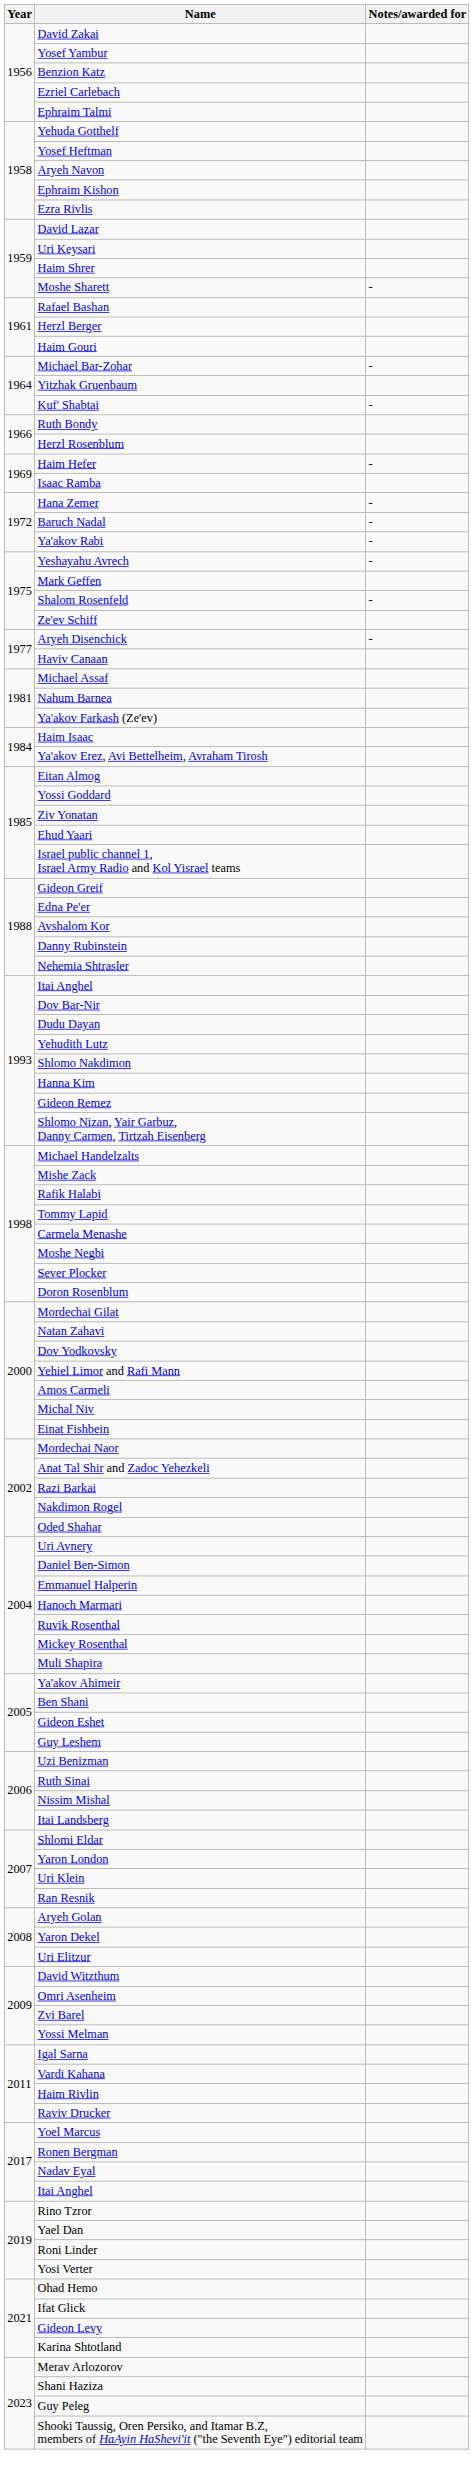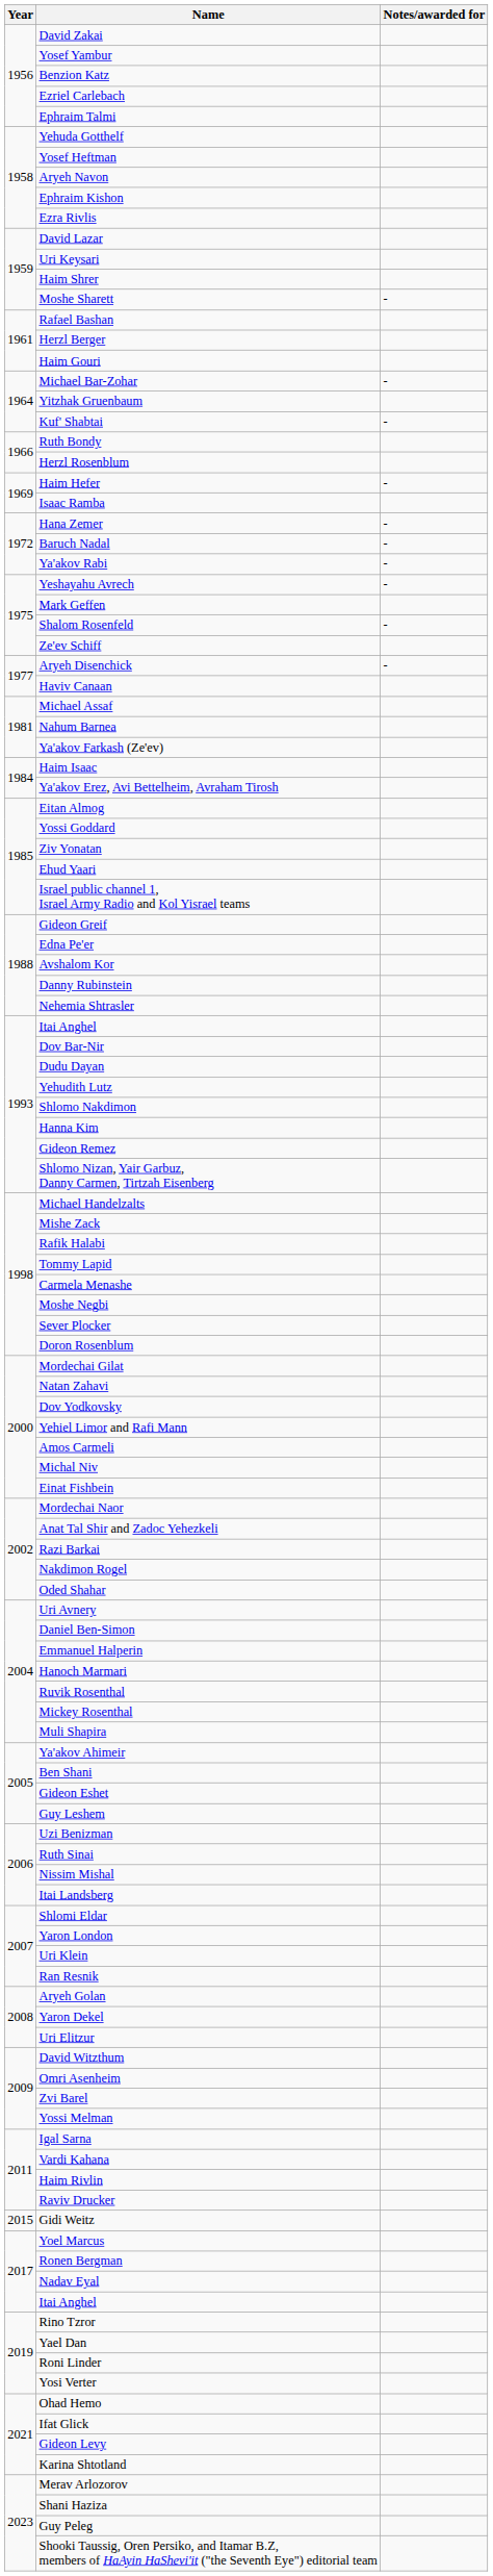 <table class="wikitable">
 <tr>
 <th>Year</th>
 <th>Name</th>
 <th>Notes/awarded for</th>
 </tr>
 <tr>
 <td rowspan="5">1956</td>
 <td><a href='#'>David Zakai</a></td>
 <td></td>
 </tr>
 <tr>
 <td><a href='#'>Yosef Yambur</a></td>
 <td></td>
 </tr>
 <tr>
 <td><a href='#'>Benzion Katz</a></td>
 <td></td>
 </tr>
 <tr>
 <td><a href='#'>Ezriel Carlebach</a></td>
 <td></td>
 </tr>
 <tr>
 <td><a href='#'>Ephraim Talmi</a></td>
 <td></td>
 </tr>
 <tr>
 <td rowspan="5">1958</td>
 <td><a href='#'>Yehuda Gotthelf</a></td>
 <td></td>
 </tr>
 <tr>
 <td><a href='#'>Yosef Heftman</a></td>
 <td></td>
 </tr>
 <tr>
 <td><a href='#'>Aryeh Navon</a></td>
 <td></td>
 </tr>
 <tr>
 <td><a href='#'>Ephraim Kishon</a></td>
 <td></td>
 </tr>
 <tr>
 <td><a href='#'>Ezra Rivlis</a></td>
 <td></td>
 </tr>
 <tr>
 <td rowspan="4">1959</td>
 <td><a href='#'>David Lazar</a></td>
 <td></td>
 </tr>
 <tr>
 <td><a href='#'>Uri Keysari</a></td>
 <td></td>
 </tr>
 <tr>
 <td><a href='#'>Haim Shrer</a></td>
 <td></td>
 </tr>
 <tr>
 <td><a href='#'>Moshe Sharett</a></td>
 <td>-</td>
 </tr>
 <tr>
 <td rowspan="3">1961</td>
 <td><a href='#'>Rafael Bashan</a></td>
 <td></td>
 </tr>
 <tr>
 <td><a href='#'>Herzl Berger</a></td>
 <td></td>
 </tr>
 <tr>
 <td><a href='#'>Haim Gouri</a></td>
 <td></td>
 </tr>
 <tr>
 <td rowspan="3">1964</td>
 <td><a href='#'>Michael Bar-Zohar</a></td>
 <td>-</td>
 </tr>
 <tr>
 <td><a href='#'>Yitzhak Gruenbaum</a></td>
 <td></td>
 </tr>
 <tr>
 <td><a href='#'>Kuf' Shabtai</a></td>
 <td>-</td>
 </tr>
 <tr>
 <td rowspan="2">1966</td>
 <td><a href='#'>Ruth Bondy</a></td>
 <td></td>
 </tr>
 <tr>
 <td><a href='#'>Herzl Rosenblum</a></td>
 <td></td>
 </tr>
 <tr>
 <td rowspan="2">1969</td>
 <td><a href='#'>Haim Hefer</a></td>
 <td>-</td>
 </tr>
 <tr>
 <td><a href='#'>Isaac Ramba</a></td>
 <td></td>
 </tr>
 <tr>
 <td rowspan="3">1972</td>
 <td><a href='#'>Hana Zemer</a></td>
 <td>-</td>
 </tr>
 <tr>
 <td><a href='#'>Baruch Nadal</a></td>
 <td>-</td>
 </tr>
 <tr>
 <td><a href='#'>Ya'akov Rabi</a></td>
 <td>-</td>
 </tr>
 <tr>
 <td rowspan="4">1975</td>
 <td><a href='#'>Yeshayahu Avrech</a></td>
 <td>-</td>
 </tr>
 <tr>
 <td><a href='#'>Mark Geffen</a></td>
 <td></td>
 </tr>
 <tr>
 <td><a href='#'>Shalom Rosenfeld</a></td>
 <td>-</td>
 </tr>
 <tr>
 <td><a href='#'>Ze'ev Schiff</a></td>
 <td></td>
 </tr>
 <tr>
 <td rowspan="2">1977</td>
 <td><a href='#'>Aryeh Disenchick</a></td>
 <td>-</td>
 </tr>
 <tr>
 <td><a href='#'>Haviv Canaan</a></td>
 <td></td>
 </tr>
 <tr>
 <td rowspan="3">1981</td>
 <td><a href='#'>Michael Assaf</a></td>
 <td></td>
 </tr>
 <tr>
 <td><a href='#'>Nahum Barnea</a></td>
 <td></td>
 </tr>
 <tr>
 <td><a href='#'>Ya'akov Farkash</a> (Ze'ev)</td>
 <td></td>
 </tr>
 <tr>
 <td rowspan="2">1984</td>
 <td><a href='#'>Haim Isaac</a></td>
 <td></td>
 </tr>
 <tr>
 <td><a href='#'>Ya'akov Erez</a>, <a href='#'>Avi Bettelheim</a>, <a href='#'>Avraham Tirosh</a></td>
 <td></td>
 </tr>
 <tr>
 <td rowspan="5">1985</td>
 <td><a href='#'>Eitan Almog</a></td>
 <td></td>
 </tr>
 <tr>
 <td><a href='#'>Yossi Goddard</a></td>
 <td></td>
 </tr>
 <tr>
 <td><a href='#'>Ziv Yonatan</a></td>
 <td></td>
 </tr>
 <tr>
 <td><a href='#'>Ehud Yaari</a></td>
 <td></td>
 </tr>
 <tr>
 <td><a href='#'>Israel public channel 1</a>,<br><a href='#'>Israel Army Radio</a> and <a href='#'>Kol Yisrael</a> teams</td>
 <td></td>
 </tr>
 <tr>
 <td rowspan="5">1988</td>
 <td><a href='#'>Gideon Greif</a></td>
 <td></td>
 </tr>
 <tr>
 <td><a href='#'>Edna Pe'er</a></td>
 <td></td>
 </tr>
 <tr>
 <td><a href='#'>Avshalom Kor</a></td>
 <td></td>
 </tr>
 <tr>
 <td><a href='#'>Danny Rubinstein</a></td>
 <td></td>
 </tr>
 <tr>
 <td><a href='#'>Nehemia Shtrasler</a></td>
 <td></td>
 </tr>
 <tr>
 <td rowspan="8">1993</td>
 <td><a href='#'>Itai Anghel</a></td>
 <td></td>
 </tr>
 <tr>
 <td><a href='#'>Dov Bar-Nir</a></td>
 <td></td>
 </tr>
 <tr>
 <td><a href='#'>Dudu Dayan</a></td>
 <td></td>
 </tr>
 <tr>
 <td><a href='#'>Yehudith Lutz</a></td>
 <td></td>
 </tr>
 <tr>
 <td><a href='#'>Shlomo Nakdimon</a></td>
 <td></td>
 </tr>
 <tr>
 <td><a href='#'>Hanna Kim</a></td>
 <td></td>
 </tr>
 <tr>
 <td><a href='#'>Gideon Remez</a></td>
 <td></td>
 </tr>
 <tr>
 <td><a href='#'>Shlomo Nizan</a>, <a href='#'>Yair Garbuz</a>,<br><a href='#'>Danny Carmen</a>, <a href='#'>Tirtzah Eisenberg</a></td>
 <td></td>
 </tr>
 <tr>
 <td rowspan="8">1998</td>
 <td><a href='#'>Michael Handelzalts</a></td>
 <td></td>
 </tr>
 <tr>
 <td><a href='#'>Mishe Zack</a></td>
 <td></td>
 </tr>
 <tr>
 <td><a href='#'>Rafik Halabi</a></td>
 <td></td>
 </tr>
 <tr>
 <td><a href='#'>Tommy Lapid</a></td>
 <td></td>
 </tr>
 <tr>
 <td><a href='#'>Carmela Menashe</a></td>
 <td></td>
 </tr>
 <tr>
 <td><a href='#'>Moshe Negbi</a></td>
 <td></td>
 </tr>
 <tr>
 <td><a href='#'>Sever Plocker</a></td>
 <td></td>
 </tr>
 <tr>
 <td><a href='#'>Doron Rosenblum</a></td>
 <td></td>
 </tr>
 <tr>
 <td rowspan="7">2000</td>
 <td><a href='#'>Mordechai Gilat</a></td>
 <td></td>
 </tr>
 <tr>
 <td><a href='#'>Natan Zahavi</a></td>
 <td></td>
 </tr>
 <tr>
 <td><a href='#'>Dov Yodkovsky</a></td>
 <td></td>
 </tr>
 <tr>
 <td><a href='#'>Yehiel Limor</a> and <a href='#'>Rafi Mann</a></td>
 <td></td>
 </tr>
 <tr>
 <td><a href='#'>Amos Carmeli</a></td>
 <td></td>
 </tr>
 <tr>
 <td><a href='#'>Michal Niv</a></td>
 <td></td>
 </tr>
 <tr>
 <td><a href='#'>Einat Fishbein</a></td>
 <td></td>
 </tr>
 <tr>
 <td rowspan="5">2002</td>
 <td><a href='#'>Mordechai Naor</a></td>
 <td></td>
 </tr>
 <tr>
 <td><a href='#'>Anat Tal Shir</a> and <a href='#'>Zadoc Yehezkeli</a></td>
 <td></td>
 </tr>
 <tr>
 <td><a href='#'>Razi Barkai</a></td>
 <td></td>
 </tr>
 <tr>
 <td><a href='#'>Nakdimon Rogel</a></td>
 <td></td>
 </tr>
 <tr>
 <td><a href='#'>Oded Shahar</a></td>
 <td></td>
 </tr>
 <tr>
 <td rowspan="7">2004</td>
 <td><a href='#'>Uri Avnery</a></td>
 <td></td>
 </tr>
 <tr>
 <td><a href='#'>Daniel Ben-Simon</a></td>
 <td></td>
 </tr>
 <tr>
 <td><a href='#'>Emmanuel Halperin</a></td>
 <td></td>
 </tr>
 <tr>
 <td><a href='#'>Hanoch Marmari</a></td>
 <td></td>
 </tr>
 <tr>
 <td><a href='#'>Ruvik Rosenthal</a></td>
 <td></td>
 </tr>
 <tr>
 <td><a href='#'>Mickey Rosenthal</a></td>
 <td></td>
 </tr>
 <tr>
 <td><a href='#'>Muli Shapira</a></td>
 <td></td>
 </tr>
 <tr>
 <td rowspan="4">2005</td>
 <td><a href='#'>Ya'akov Ahimeir</a></td>
 <td></td>
 </tr>
 <tr>
 <td><a href='#'>Ben Shani</a></td>
 <td></td>
 </tr>
 <tr>
 <td><a href='#'>Gideon Eshet</a></td>
 <td></td>
 </tr>
 <tr>
 <td><a href='#'>Guy Leshem</a></td>
 <td></td>
 </tr>
 <tr>
 <td rowspan="4">2006</td>
 <td><a href='#'>Uzi Benizman</a></td>
 <td></td>
 </tr>
 <tr>
 <td><a href='#'>Ruth Sinai</a></td>
 <td></td>
 </tr>
 <tr>
 <td><a href='#'>Nissim Mishal</a></td>
 <td></td>
 </tr>
 <tr>
 <td><a href='#'>Itai Landsberg</a></td>
 <td></td>
 </tr>
 <tr>
 <td rowspan="4">2007</td>
 <td><a href='#'>Shlomi Eldar</a></td>
 <td></td>
 </tr>
 <tr>
 <td><a href='#'>Yaron London</a></td>
 <td></td>
 </tr>
 <tr>
 <td><a href='#'>Uri Klein</a></td>
 <td></td>
 </tr>
 <tr>
 <td><a href='#'>Ran Resnik</a></td>
 <td></td>
 </tr>
 <tr>
 <td rowspan="3">2008</td>
 <td><a href='#'>Aryeh Golan</a></td>
 <td></td>
 </tr>
 <tr>
 <td><a href='#'>Yaron Dekel</a></td>
 <td></td>
 </tr>
 <tr>
 <td><a href='#'>Uri Elitzur</a></td>
 <td></td>
 </tr>
 <tr>
 <td rowspan="4">2009</td>
 <td><a href='#'>David Witzthum</a></td>
 <td></td>
 </tr>
 <tr>
 <td><a href='#'>Omri Asenheim</a></td>
 <td></td>
 </tr>
 <tr>
 <td><a href='#'>Zvi Barel</a></td>
 <td></td>
 </tr>
 <tr>
 <td><a href='#'>Yossi Melman</a></td>
 <td></td>
 </tr>
 <tr>
 <td rowspan="4">2011</td>
 <td><a href='#'>Igal Sarna</a></td>
 <td></td>
 </tr>
 <tr>
 <td><a href='#'>Vardi Kahana</a></td>
 <td></td>
 </tr>
 <tr>
 <td><a href='#'>Haim Rivlin</a></td>
 <td></td>
 </tr>
 <tr>
 <td><a href='#'>Raviv Drucker</a></td>
 <td></td>
 </tr>
 <tr>
+<td>2015</td>
+<td>Gidi Weitz</td>
+<td></td>
+</tr>
+<tr>
 <td rowspan="4">2017</td>
 <td><a href='#'>Yoel Marcus</a></td>
 <td></td>
 </tr>
 <tr>
 <td><a href='#'>Ronen Bergman</a></td>
 <td></td>
 </tr>
 <tr>
 <td><a href='#'>Nadav Eyal</a></td>
 <td></td>
 </tr>
 <tr>
 <td><a href='#'>Itai Anghel</a></td>
 <td></td>
 </tr>
 <tr>
 <td rowspan="4">2019</td>
 <td>Rino Tzror</td>
 <td></td>
 </tr>
 <tr>
 <td>Yael Dan</td>
 <td></td>
 </tr>
 <tr>
 <td>Roni Linder</td>
 <td></td>
 </tr>
 <tr>
 <td>Yosi Verter</td>
 <td></td>
 </tr>
 <tr>
 <td rowspan="4">2021</td>
 <td>Ohad Hemo</td>
 <td></td>
 </tr>
 <tr>
 <td>Ifat Glick</td>
 <td></td>
 </tr>
 <tr>
 <td><a href='#'>Gideon Levy</a></td>
 <td></td>
 </tr>
 <tr>
 <td>Karina Shtotland</td>
 <td></td>
 </tr>
 <tr>
 <td rowspan="4">2023</td>
 <td>Merav Arlozorov</td>
 <td></td>
 </tr>
 <tr>
 <td>Shani Haziza</td>
 <td></td>
 </tr>
 <tr>
 <td>Guy Peleg</td>
 <td></td>
 </tr>
 <tr>
 <td>Shooki Taussig, Oren Persiko, and Itamar B.Z,<br>members of <em><a href='#'>HaAyin HaShevi'it</a></em> ("the Seventh Eye") editorial team</td>
 <td></td>
 </tr>
 </table>
